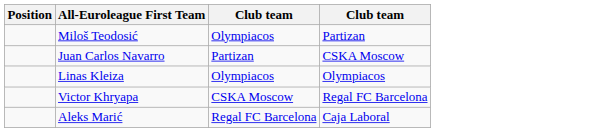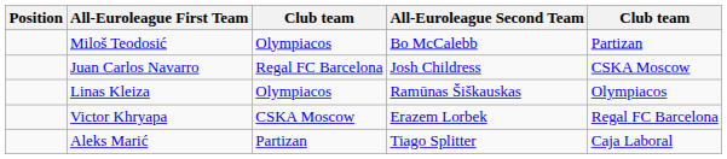 <table | class="wikitable sortable">
 <tr>
 <th>Position</th>
 <th>All-Euroleague First Team</th>
 <th>Club team</th>
+<th>All-Euroleague Second Team</th>
 <th>Club team</th>
 </tr>
 <tr>
 <td></td>
 <td> <a href='#'>Miloš Teodosić</a></td>
 <td> <a href='#'>Olympiacos</a></td>
+<td> <a href='#'>Bo McCalebb</a></td>
 <td> <a href='#'>Partizan</a></td>
 </tr>
 <tr>
 <td></td>
 <td> <a href='#'>Juan Carlos Navarro</a></td>
-<td> <a href='#'>Partizan</a></td>
+<td> <a href='#'>Regal FC Barcelona</a></td>
+<td> <a href='#'>Josh Childress</a></td>
 <td> <a href='#'>CSKA Moscow</a></td>
 </tr>
 <tr>
 <td></td>
 <td> <a href='#'>Linas Kleiza</a></td>
 <td> <a href='#'>Olympiacos</a></td>
+<td> <a href='#'>Ramūnas Šiškauskas</a></td>
 <td> <a href='#'>Olympiacos</a></td>
 </tr>
 <tr>
 <td></td>
 <td> <a href='#'>Victor Khryapa</a></td>
 <td> <a href='#'>CSKA Moscow</a></td>
+<td> <a href='#'>Erazem Lorbek</a></td>
 <td> <a href='#'>Regal FC Barcelona</a></td>
 </tr>
 <tr>
 <td></td>
 <td> <a href='#'>Aleks Marić</a></td>
-<td> <a href='#'>Regal FC Barcelona</a></td>
+<td> <a href='#'>Partizan</a></td>
+<td> <a href='#'>Tiago Splitter</a></td>
 <td> <a href='#'>Caja Laboral</a></td>
 </tr>
 </table>
